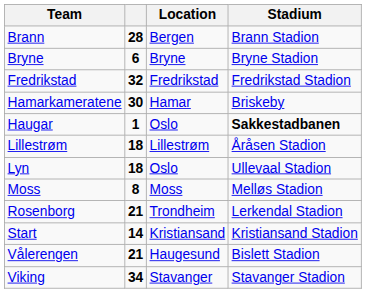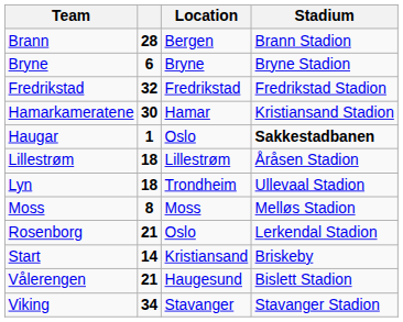 <table class="wikitable sortable" border="1">
 <tr>
 <th>Team</th>
 <th></th>
 <th>Location</th>
 <th>Stadium</th>
 </tr>
 <tr>
 <td><a href='#'>Brann</a></td>
 <td align="center"><strong>28</strong></td>
 <td><a href='#'>Bergen</a></td>
 <td><a href='#'>Brann Stadion</a></td>
 </tr>
 <tr>
 <td><a href='#'>Bryne</a></td>
 <td align="center"><strong>6</strong></td>
 <td><a href='#'>Bryne</a></td>
 <td><a href='#'>Bryne Stadion</a></td>
 </tr>
 <tr>
 <td><a href='#'>Fredrikstad</a></td>
 <td align="center"><strong>32</strong></td>
 <td><a href='#'>Fredrikstad</a></td>
 <td><a href='#'>Fredrikstad Stadion</a></td>
 </tr>
 <tr>
 <td><a href='#'>Hamarkameratene</a></td>
 <td align="center"><strong>30</strong></td>
 <td><a href='#'>Hamar</a></td>
-<td><a href='#'>Briskeby</a></td>
+<td><a href='#'>Kristiansand Stadion</a></td>
 </tr>
 <tr>
 <td><a href='#'>Haugar</a></td>
 <td align="center"><strong>1</strong></td>
 <td><a href='#'>Oslo</a></td>
 <td><strong>Sakkestadbanen</strong></td>
 </tr>
 <tr>
 <td><a href='#'>Lillestrøm</a></td>
 <td align="center"><strong>18</strong></td>
 <td><a href='#'>Lillestrøm</a></td>
 <td><a href='#'>Åråsen Stadion</a></td>
 </tr>
 <tr>
 <td><a href='#'>Lyn</a></td>
 <td align="center"><strong>18</strong></td>
-<td><a href='#'>Oslo</a></td>
+<td><a href='#'>Trondheim</a></td>
 <td><a href='#'>Ullevaal Stadion</a></td>
 </tr>
 <tr>
 <td><a href='#'>Moss</a></td>
 <td align="center"><strong>8</strong></td>
 <td><a href='#'>Moss</a></td>
 <td><a href='#'>Melløs Stadion</a></td>
 </tr>
 <tr>
 <td><a href='#'>Rosenborg</a></td>
 <td align="center"><strong>21</strong></td>
-<td><a href='#'>Trondheim</a></td>
+<td><a href='#'>Oslo</a></td>
 <td><a href='#'>Lerkendal Stadion</a></td>
 </tr>
 <tr>
 <td><a href='#'>Start</a></td>
 <td align="center"><strong>14</strong></td>
 <td><a href='#'>Kristiansand</a></td>
-<td><a href='#'>Kristiansand Stadion</a></td>
+<td><a href='#'>Briskeby</a></td>
 </tr>
 <tr>
 <td><a href='#'>Vålerengen</a></td>
 <td align="center"><strong>21</strong></td>
 <td><a href='#'>Haugesund</a></td>
 <td><a href='#'>Bislett Stadion</a></td>
 </tr>
 <tr>
 <td><a href='#'>Viking</a></td>
 <td align="center"><strong>34</strong></td>
 <td><a href='#'>Stavanger</a></td>
 <td><a href='#'>Stavanger Stadion</a></td>
 </tr>
 </table>
